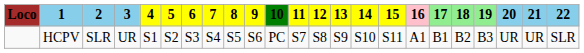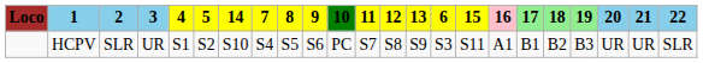 <table class="wikitable plainrowheaders unsortable" style="text-align:center">
 <tr>
 <th scope="col" style="background:brown;">Loco</th>
 <th scope="col" style="background:skyblue;">1</th>
 <th scope="col" style="background:skyblue;">2</th>
 <th scope="col" style="background:skyblue;">3</th>
 <th scope="col" style="background:yellow;">4</th>
 <th scope="col" style="background:yellow;">5</th>
-<th scope="col" style="background:yellow;">6</th>
+<th scope="col" style="background:yellow;">14</th>
 <th scope="col" style="background:yellow;">7</th>
 <th scope="col" style="background:yellow;">8</th>
 <th scope="col" style="background:yellow;">9</th>
 <th scope="col" style="background:green;">10</th>
 <th scope="col" style="background:yellow;">11</th>
 <th scope="col" style="background:yellow;">12</th>
 <th scope="col" style="background:yellow;">13</th>
-<th scope="col" style="background:yellow;">14</th>
+<th scope="col" style="background:yellow;">6</th>
 <th scope="col" style="background:yellow;">15</th>
 <th scope="col" style="background:pink;">16</th>
 <th scope="col" style="background:lightgreen;">17</th>
 <th scope="col" style="background:lightgreen;">18</th>
 <th scope="col" style="background:lightgreen;">19</th>
 <th scope="col" style="background:skyblue;">20</th>
 <th scope="col" style="background:skyblue;">21</th>
 <th scope="col" style="background:skyblue;">22</th>
 </tr>
 <tr>
 <td></td>
 <td>HCPV</td>
 <td>SLR</td>
 <td>UR</td>
 <td>S1</td>
 <td>S2</td>
-<td>S3</td>
+<td>S10</td>
 <td>S4</td>
 <td>S5</td>
 <td>S6</td>
 <td>PC</td>
 <td>S7</td>
 <td>S8</td>
 <td>S9</td>
-<td>S10</td>
+<td>S3</td>
 <td>S11</td>
 <td>A1</td>
 <td>B1</td>
 <td>B2</td>
 <td>B3</td>
 <td>UR</td>
 <td>UR</td>
 <td>SLR</td>
 </tr>
 </table>
